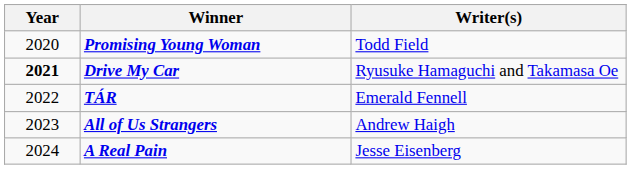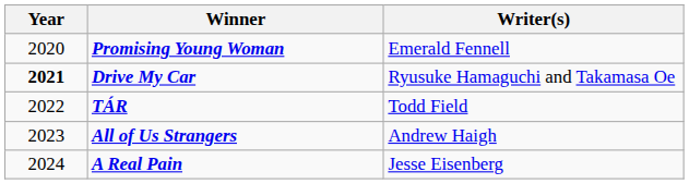 <table class="wikitable" width="95%" cellpadding="5">
 <tr>
 <th width="100"><strong>Year</strong></th>
 <th width="450"><strong>Winner</strong></th>
 <th width="450"><strong>Writer(s)</strong></th>
 </tr>
 <tr>
 <td style="text-align:center;">2020</td>
 <td><strong><em><a href='#'>Promising Young Woman</a></em></strong></td>
-<td><a href='#'>Todd Field</a></td>
+<td><a href='#'>Emerald Fennell</a></td>
 </tr>
 <tr>
 <td style="text-align:center;"><strong>2021</strong></td>
 <td><strong><em><a href='#'>Drive My Car</a></em></strong></td>
 <td><a href='#'>Ryusuke Hamaguchi</a> and <a href='#'>Takamasa Oe</a></td>
 </tr>
 <tr>
 <td style="text-align:center;">2022</td>
 <td><strong><em><a href='#'>TÁR</a></em></strong></td>
-<td><a href='#'>Emerald Fennell</a></td>
+<td><a href='#'>Todd Field</a></td>
 </tr>
 <tr>
 <td style="text-align:center;">2023</td>
 <td><strong><em><a href='#'>All of Us Strangers</a></em></strong></td>
 <td><a href='#'>Andrew Haigh</a></td>
 </tr>
 <tr>
 <td style="text-align:center;">2024</td>
 <td><strong><em><a href='#'>A Real Pain</a></em></strong></td>
 <td><a href='#'>Jesse Eisenberg</a></td>
 </tr>
 </table>
